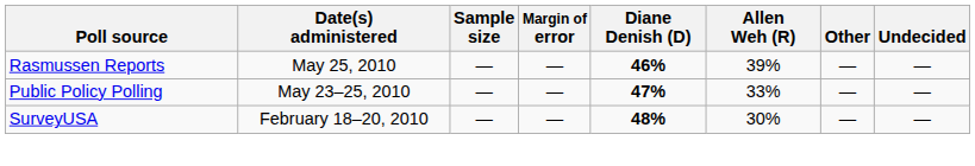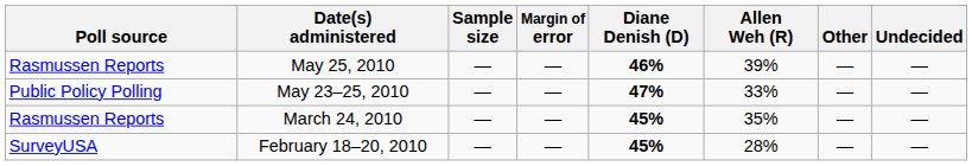 <table class="wikitable">
 <tr valign= bottom>
 <th style="width:210px;">Poll source</th>
 <th style="width:190px;">Date(s)<br>administered</th>
 <th class=small>Sample<br>size</th>
 <th><small>Margin of</small><br>error</th>
 <th style="width:100px;">Diane<br>Denish (D)</th>
 <th style="width:100px;">Allen<br>Weh (R)</th>
 <th style="width:40px;">Other</th>
 <th style="width:40px;">Undecided</th>
 </tr>
 <tr>
 <td><a href='#'>Rasmussen Reports</a></td>
 <td align=center>May 25, 2010</td>
 <td align=center>—</td>
 <td align=center>—</td>
 <td align=center ><strong>46%</strong></td>
 <td align=center>39%</td>
 <td align=center>—</td>
 <td align=center>—</td>
 </tr>
 <tr>
 <td><a href='#'>Public Policy Polling</a></td>
 <td align=center>May 23–25, 2010</td>
 <td align=center>—</td>
 <td align=center>—</td>
 <td align=center ><strong>47%</strong></td>
 <td align=center>33%</td>
 <td align=center>—</td>
 <td align=center>—</td>
 </tr>
 <tr>
+<td><a href='#'>Rasmussen Reports</a></td>
+<td align=center>March 24, 2010</td>
+<td align=center>—</td>
+<td align=center>—</td>
+<td align=center ><strong>45%</strong></td>
+<td align=center>35%</td>
+<td align=center>—</td>
+<td align=center>—</td>
+</tr>
+<tr>
 <td><a href='#'>SurveyUSA</a></td>
 <td align=center>February 18–20, 2010</td>
 <td align=center>—</td>
 <td align=center>—</td>
-<td align=center ><strong>48%</strong></td>
-<td align=center>30%</td>
+<td align=center ><strong>45%</strong></td>
+<td align=center>28%</td>
 <td align=center>—</td>
 <td align=center>—</td>
 </tr>
 </table>
